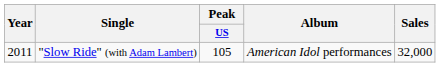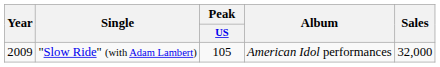 <table class="wikitable" style="text-align:center;">
 <tr>
 <th rowspan="2">Year</th>
 <th rowspan="2">Single</th>
 <th>Peak</th>
 <th rowspan="2">Album</th>
 <th rowspan="2">Sales</th>
 </tr>
 <tr style="font-size:smaller;">
 <th style="width:50px;"><a href='#'>US</a><br></th>
 </tr>
 <tr>
-<td>2011</td>
+<td>2009</td>
 <td style="text-align:left;">"<a href='#'>Slow Ride</a>" <small>(with <a href='#'>Adam Lambert</a>)</small></td>
 <td>105</td>
 <td style="text-align:left;"><em>American Idol</em> performances</td>
 <td>32,000</td>
 </tr>
 </table>
